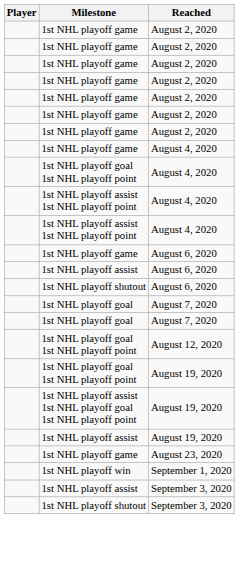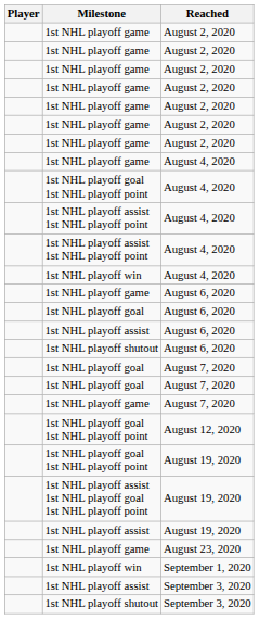 <table class="wikitable sortable">
 <tr>
 <th>Player</th>
 <th>Milestone</th>
 <th data-sort-type="date">Reached</th>
 </tr>
 <tr>
 <td></td>
 <td>1st NHL playoff game</td>
 <td>August 2, 2020</td>
 </tr>
 <tr>
 <td></td>
 <td>1st NHL playoff game</td>
 <td>August 2, 2020</td>
 </tr>
 <tr>
 <td></td>
 <td>1st NHL playoff game</td>
 <td>August 2, 2020</td>
 </tr>
 <tr>
 <td></td>
 <td>1st NHL playoff game</td>
 <td>August 2, 2020</td>
 </tr>
 <tr>
 <td></td>
 <td>1st NHL playoff game</td>
 <td>August 2, 2020</td>
 </tr>
 <tr>
 <td></td>
 <td>1st NHL playoff game</td>
 <td>August 2, 2020</td>
 </tr>
 <tr>
 <td></td>
 <td>1st NHL playoff game</td>
 <td>August 2, 2020</td>
 </tr>
 <tr>
 <td></td>
 <td>1st NHL playoff game</td>
 <td>August 4, 2020</td>
 </tr>
 <tr>
 <td></td>
 <td>1st NHL playoff goal<br>1st NHL playoff point</td>
 <td>August 4, 2020</td>
 </tr>
 <tr>
 <td></td>
 <td>1st NHL playoff assist<br>1st NHL playoff point</td>
 <td>August 4, 2020</td>
 </tr>
 <tr>
 <td></td>
 <td>1st NHL playoff assist<br>1st NHL playoff point</td>
 <td>August 4, 2020</td>
 </tr>
 <tr>
 <td></td>
+<td>1st NHL playoff win</td>
+<td>August 4, 2020</td>
+</tr>
+<tr>
+<td></td>
 <td>1st NHL playoff game</td>
+<td>August 6, 2020</td>
+</tr>
+<tr>
+<td></td>
+<td>1st NHL playoff goal</td>
 <td>August 6, 2020</td>
 </tr>
 <tr>
 <td></td>
 <td>1st NHL playoff assist</td>
 <td>August 6, 2020</td>
 </tr>
 <tr>
 <td></td>
 <td>1st NHL playoff shutout</td>
 <td>August 6, 2020</td>
 </tr>
 <tr>
 <td></td>
 <td>1st NHL playoff goal</td>
 <td>August 7, 2020</td>
 </tr>
 <tr>
 <td></td>
 <td>1st NHL playoff goal</td>
+<td>August 7, 2020</td>
+</tr>
+<tr>
+<td></td>
+<td>1st NHL playoff game</td>
 <td>August 7, 2020</td>
 </tr>
 <tr>
 <td></td>
 <td>1st NHL playoff goal<br>1st NHL playoff point</td>
 <td>August 12, 2020</td>
 </tr>
 <tr>
 <td></td>
 <td>1st NHL playoff goal<br>1st NHL playoff point</td>
 <td>August 19, 2020</td>
 </tr>
 <tr>
 <td></td>
 <td>1st NHL playoff assist<br>1st NHL playoff goal<br>1st NHL playoff point</td>
 <td>August 19, 2020</td>
 </tr>
 <tr>
 <td></td>
 <td>1st NHL playoff assist</td>
 <td>August 19, 2020</td>
 </tr>
 <tr>
 <td></td>
 <td>1st NHL playoff game</td>
 <td>August 23, 2020</td>
 </tr>
 <tr>
 <td></td>
 <td>1st NHL playoff win</td>
 <td>September 1, 2020</td>
 </tr>
 <tr>
 <td></td>
 <td>1st NHL playoff assist</td>
 <td>September 3, 2020</td>
 </tr>
 <tr>
 <td></td>
 <td>1st NHL playoff shutout</td>
 <td>September 3, 2020</td>
 </tr>
 </table>
